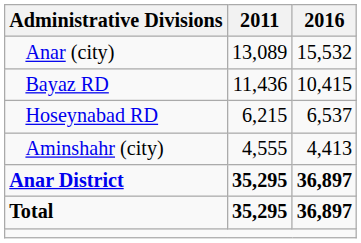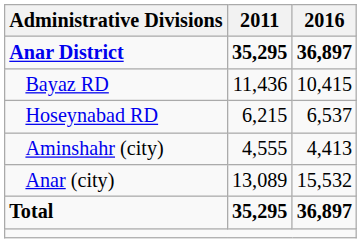 <table class="wikitable">
 <tr>
 <th>Administrative Divisions</th>
 <th>2011</th>
 <th>2016</th>
 </tr>
 <tr>
-<td style="padding-left: 1em;"><a href='#'>Anar</a> (city)</td>
-<td style="text-align: right;">13,089</td>
-<td style="text-align: right;">15,532</td>
+<td><strong><a href='#'>Anar District</a></strong></td>
+<td style="text-align: right;"><strong>35,295</strong></td>
+<td style="text-align: right;"><strong>36,897</strong></td>
 </tr>
 <tr>
 <td style="padding-left: 1em;"><a href='#'>Bayaz RD</a></td>
 <td style="text-align: right;">11,436</td>
 <td style="text-align: right;">10,415</td>
 </tr>
 <tr>
 <td style="padding-left: 1em;"><a href='#'>Hoseynabad RD</a></td>
 <td style="text-align: right;">6,215</td>
 <td style="text-align: right;">6,537</td>
 </tr>
 <tr>
 <td style="padding-left: 1em;"><a href='#'>Aminshahr</a> (city)</td>
 <td style="text-align: right;">4,555</td>
 <td style="text-align: right;">4,413</td>
 </tr>
 <tr>
-<td><strong><a href='#'>Anar District</a></strong></td>
-<td style="text-align: right;"><strong>35,295</strong></td>
-<td style="text-align: right;"><strong>36,897</strong></td>
+<td style="padding-left: 1em;"><a href='#'>Anar</a> (city)</td>
+<td style="text-align: right;">13,089</td>
+<td style="text-align: right;">15,532</td>
 </tr>
 <tr>
 <td><strong>Total</strong></td>
 <td style="text-align: right;"><strong>35,295</strong></td>
 <td style="text-align: right;"><strong>36,897</strong></td>
 </tr>
 <tr>
 <td colspan=3></td>
 </tr>
 </table>
